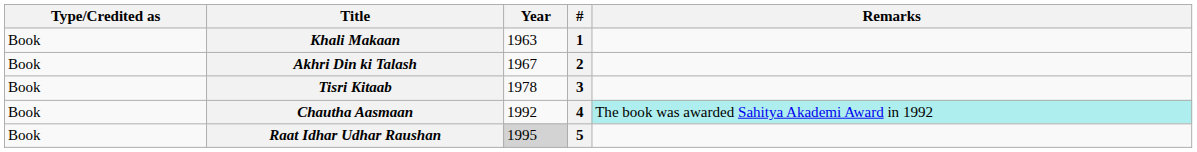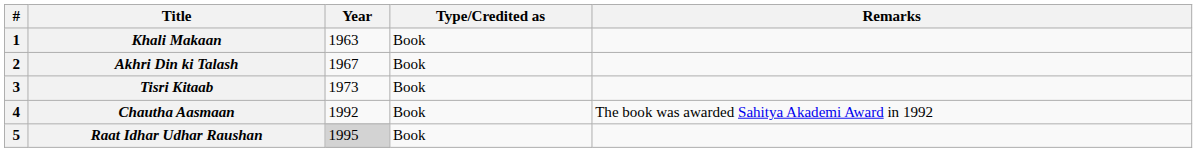 <table class="wikitable sortable plainrowheaders" width=100%>
 <tr>
-<th scope="col">Type/Credited as</th>
+<th scope="col" width=2%>#</th>
 <th scope="col" width=25%>Title</th>
 <th scope="col">Year</th>
-<th scope="col" width=2%>#</th>
+<th scope="col">Type/Credited as</th>
 <th scope="col">Remarks</th>
 </tr>
 <tr>
-<td>Book</td>
+<th scope="row" align="left">1</th>
 <th><em>Khali Makaan</em></th>
 <td>1963</td>
-<th scope="row" align="left">1</th>
+<td>Book</td>
 <td></td>
 </tr>
 <tr>
-<td>Book</td>
+<th scope="row" align="left">2</th>
 <th><em>Akhri Din ki Talash</em></th>
 <td>1967</td>
-<th scope="row" align="left">2</th>
+<td>Book</td>
 <td></td>
 </tr>
 <tr>
+<th scope="row" align="left">3</th>
+<th><em>Tisri Kitaab</em></th>
+<td>1973</td>
 <td>Book</td>
-<th><em>Tisri Kitaab</em></th>
-<td>1978</td>
-<th scope="row" align="left">3</th>
 <td></td>
 </tr>
 <tr>
-<td>Book</td>
+<th scope="row" align="left">4</th>
 <th><em>Chautha Aasmaan</em></th>
 <td>1992</td>
-<th scope="row" align="left">4</th>
-<td style="background: paleturquoise;">The book was awarded <a href='#'>Sahitya Akademi Award</a> in 1992</td>
+<td>Book</td>
+<td>The book was awarded <a href='#'>Sahitya Akademi Award</a> in 1992</td>
 </tr>
 <tr>
-<td>Book</td>
+<th scope="row" align="left">5</th>
 <th><em>Raat Idhar Udhar Raushan</em></th>
 <td style="background: lightgrey;">1995</td>
-<th scope="row" align="left">5</th>
+<td>Book</td>
 <td></td>
 </tr>
 </table>
